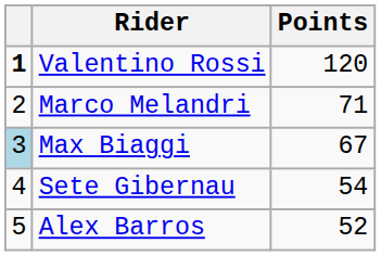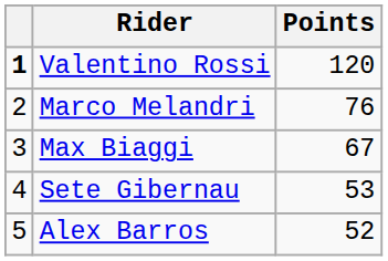 <table class="wikitable" style="font-size: 95%;">
 <tr>
 <th></th>
 <th>Rider</th>
 <th>Points</th>
 </tr>
 <tr>
 <td align=center><strong>1</strong></td>
 <td> <a href='#'>Valentino Rossi</a></td>
 <td align=right>120</td>
 </tr>
 <tr>
 <td align=center>2</td>
 <td> <a href='#'>Marco Melandri</a></td>
-<td align=right>71</td>
+<td align=right>76</td>
 </tr>
 <tr>
-<td align=center style="background: lightblue;">3</td>
+<td align=center>3</td>
 <td> <a href='#'>Max Biaggi</a></td>
 <td align=right>67</td>
 </tr>
 <tr>
 <td align=center>4</td>
 <td> <a href='#'>Sete Gibernau</a></td>
-<td align=right>54</td>
+<td align=right>53</td>
 </tr>
 <tr>
 <td align=center>5</td>
 <td> <a href='#'>Alex Barros</a></td>
 <td align=right>52</td>
 </tr>
 </table>
